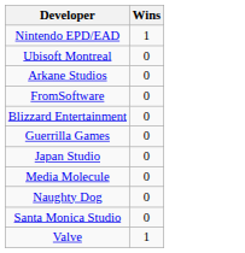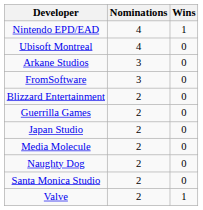 <table class="wikitable sortable plainrowheaders" style="text-align:center">
 <tr>
 <th scope="col">Developer</th>
+<th scope="col">Nominations</th>
 <th scope="col">Wins</th>
 </tr>
 <tr>
 <td><a href='#'>Nintendo EPD/EAD</a></td>
+<td>4</td>
 <td>1</td>
 </tr>
 <tr>
 <td><a href='#'>Ubisoft Montreal</a></td>
+<td>4</td>
 <td>0</td>
 </tr>
 <tr>
 <td><a href='#'>Arkane Studios</a></td>
+<td>3</td>
 <td>0</td>
 </tr>
 <tr>
 <td><a href='#'>FromSoftware</a></td>
+<td>3</td>
 <td>0</td>
 </tr>
 <tr>
 <td><a href='#'>Blizzard Entertainment</a></td>
+<td>2</td>
 <td>0</td>
 </tr>
 <tr>
 <td><a href='#'>Guerrilla Games</a></td>
+<td>2</td>
 <td>0</td>
 </tr>
 <tr>
 <td><a href='#'>Japan Studio</a></td>
+<td>2</td>
 <td>0</td>
 </tr>
 <tr>
 <td><a href='#'>Media Molecule</a></td>
+<td>2</td>
 <td>0</td>
 </tr>
 <tr>
 <td><a href='#'>Naughty Dog</a></td>
+<td>2</td>
 <td>0</td>
 </tr>
 <tr>
 <td><a href='#'>Santa Monica Studio</a></td>
+<td>2</td>
 <td>0</td>
 </tr>
 <tr>
 <td><a href='#'>Valve</a></td>
+<td>2</td>
 <td>1</td>
 </tr>
 </table>
